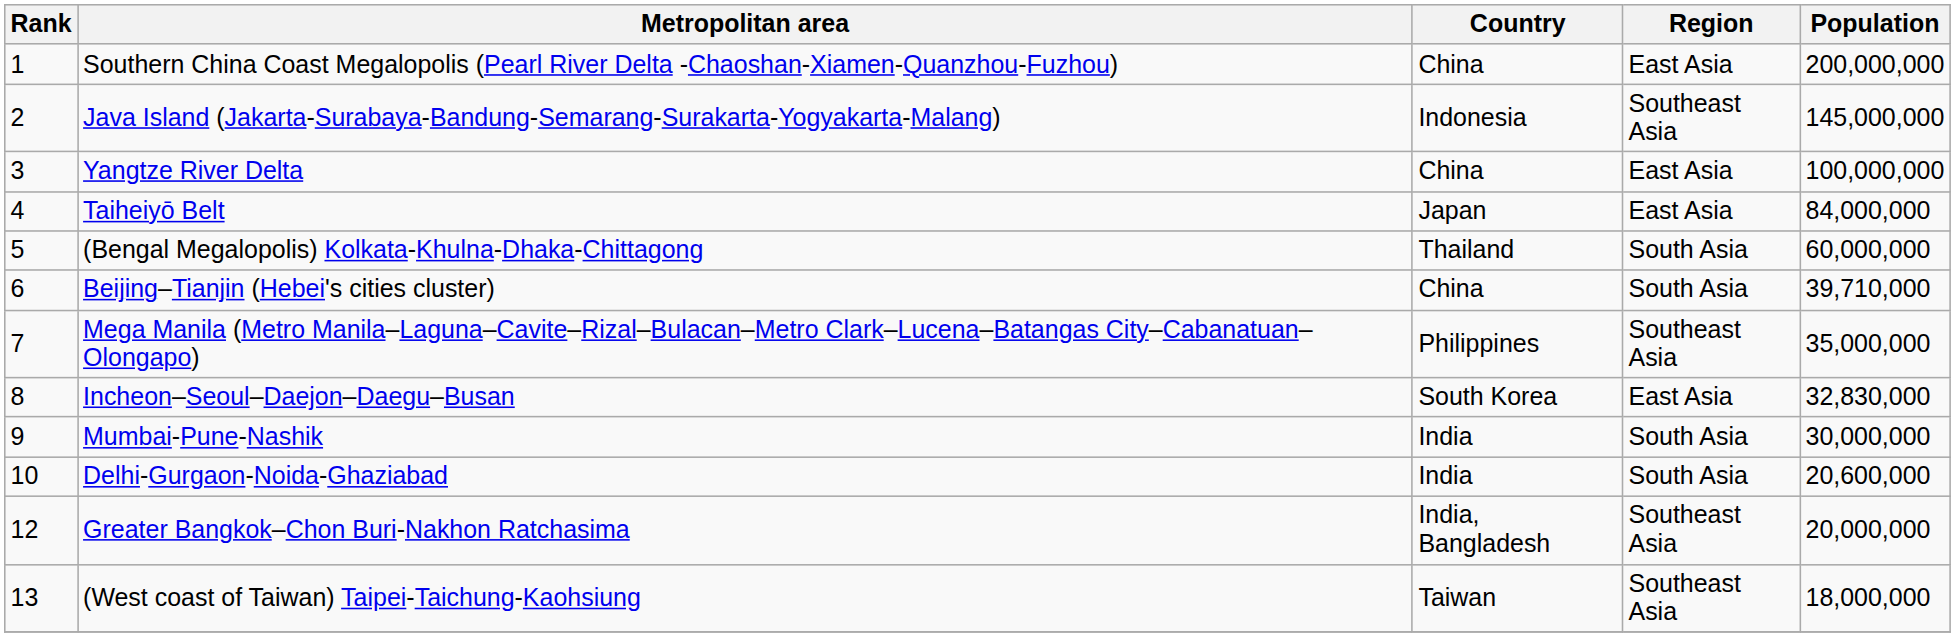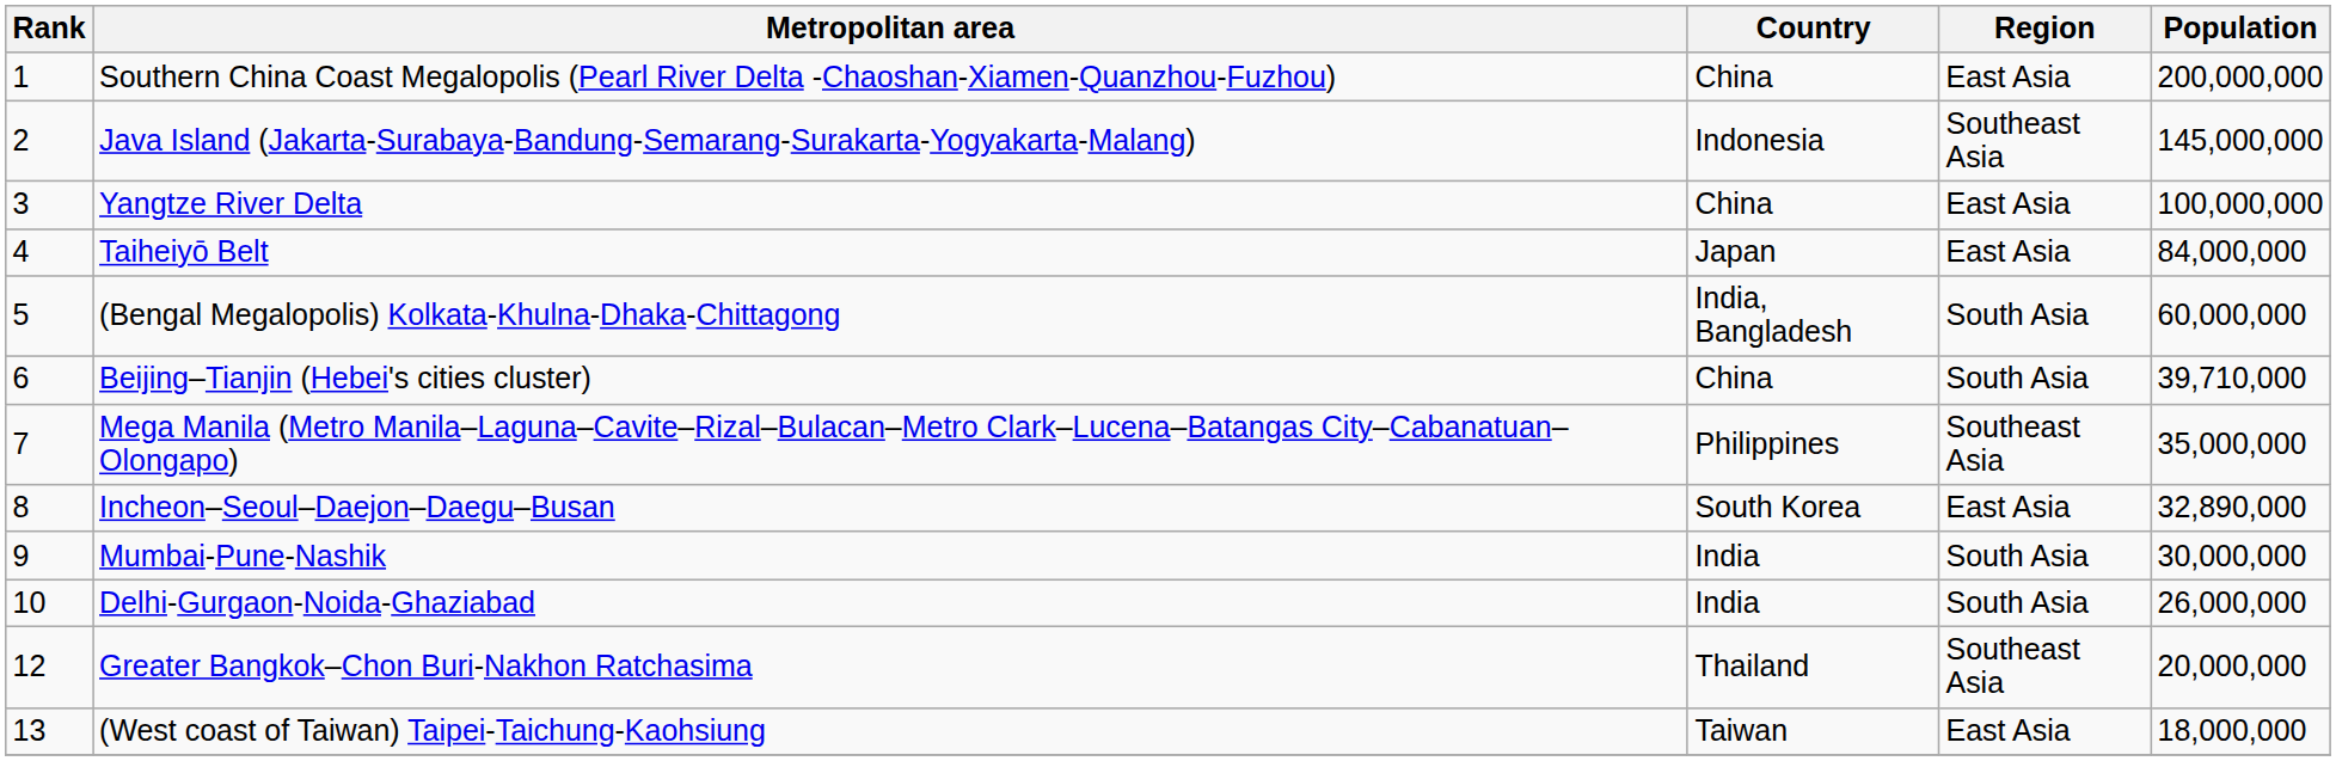 <table class="sortable wikitable">
 <tr>
 <th>Rank</th>
 <th>Metropolitan area</th>
 <th>Country</th>
 <th>Region</th>
 <th>Population</th>
 </tr>
 <tr>
 <td>1</td>
 <td>Southern China Coast Megalopolis (<a href='#'>Pearl River Delta</a> -<a href='#'>Chaoshan</a>-<a href='#'>Xiamen</a>-<a href='#'>Quanzhou</a>-<a href='#'>Fuzhou</a>)</td>
 <td>China</td>
 <td>East Asia</td>
 <td>200,000,000</td>
 </tr>
 <tr>
 <td>2</td>
 <td><a href='#'>Java Island</a> (<a href='#'>Jakarta</a>-<a href='#'>Surabaya</a>-<a href='#'>Bandung</a>-<a href='#'>Semarang</a>-<a href='#'>Surakarta</a>-<a href='#'>Yogyakarta</a>-<a href='#'>Malang</a>)</td>
 <td>Indonesia</td>
 <td>Southeast Asia</td>
 <td>145,000,000</td>
 </tr>
 <tr>
 <td>3</td>
 <td><a href='#'>Yangtze River Delta</a></td>
 <td>China</td>
 <td>East Asia</td>
 <td>100,000,000</td>
 </tr>
 <tr>
 <td>4</td>
 <td><a href='#'>Taiheiyō Belt</a></td>
 <td>Japan</td>
 <td>East Asia</td>
 <td>84,000,000</td>
 </tr>
 <tr>
 <td>5</td>
 <td>(Bengal Megalopolis) <a href='#'>Kolkata</a>-<a href='#'>Khulna</a>-<a href='#'>Dhaka</a>-<a href='#'>Chittagong</a></td>
-<td>Thailand</td>
+<td>India, Bangladesh</td>
 <td>South Asia</td>
 <td>60,000,000</td>
 </tr>
 <tr>
 <td>6</td>
 <td><a href='#'>Beijing</a>–<a href='#'>Tianjin</a> (<a href='#'>Hebei</a>'s cities cluster)</td>
 <td>China</td>
 <td>South Asia</td>
 <td>39,710,000</td>
 </tr>
 <tr>
 <td>7</td>
 <td><a href='#'>Mega Manila</a> (<a href='#'>Metro Manila</a>–<a href='#'>Laguna</a>–<a href='#'>Cavite</a>–<a href='#'>Rizal</a>–<a href='#'>Bulacan</a>–<a href='#'>Metro Clark</a>–<a href='#'>Lucena</a>–<a href='#'>Batangas City</a>–<a href='#'>Cabanatuan</a>–<a href='#'>Olongapo</a>)</td>
 <td>Philippines</td>
 <td>Southeast Asia</td>
 <td>35,000,000</td>
 </tr>
 <tr>
 <td>8</td>
 <td><a href='#'>Incheon</a>–<a href='#'>Seoul</a>–<a href='#'>Daejon</a>–<a href='#'>Daegu</a>–<a href='#'>Busan</a></td>
 <td>South Korea</td>
 <td>East Asia</td>
-<td>32,830,000</td>
+<td>32,890,000</td>
 </tr>
 <tr>
 <td>9</td>
 <td><a href='#'>Mumbai</a>-<a href='#'>Pune</a>-<a href='#'>Nashik</a></td>
 <td>India</td>
 <td>South Asia</td>
 <td>30,000,000</td>
 </tr>
 <tr>
 <td>10</td>
 <td><a href='#'>Delhi</a>-<a href='#'>Gurgaon</a>-<a href='#'>Noida</a>-<a href='#'>Ghaziabad</a></td>
 <td>India</td>
 <td>South Asia</td>
-<td>20,600,000</td>
+<td>26,000,000</td>
 </tr>
 <tr>
 <td>12</td>
 <td><a href='#'>Greater Bangkok</a>–<a href='#'>Chon Buri</a>-<a href='#'>Nakhon Ratchasima</a></td>
-<td>India, Bangladesh</td>
+<td>Thailand</td>
 <td>Southeast Asia</td>
 <td>20,000,000</td>
 </tr>
 <tr>
 <td>13</td>
 <td>(West coast of Taiwan) <a href='#'>Taipei</a>-<a href='#'>Taichung</a>-<a href='#'>Kaohsiung</a></td>
 <td>Taiwan</td>
-<td>Southeast Asia</td>
+<td>East Asia</td>
 <td>18,000,000</td>
 </tr>
 <tr>
 </tr>
 </table>
